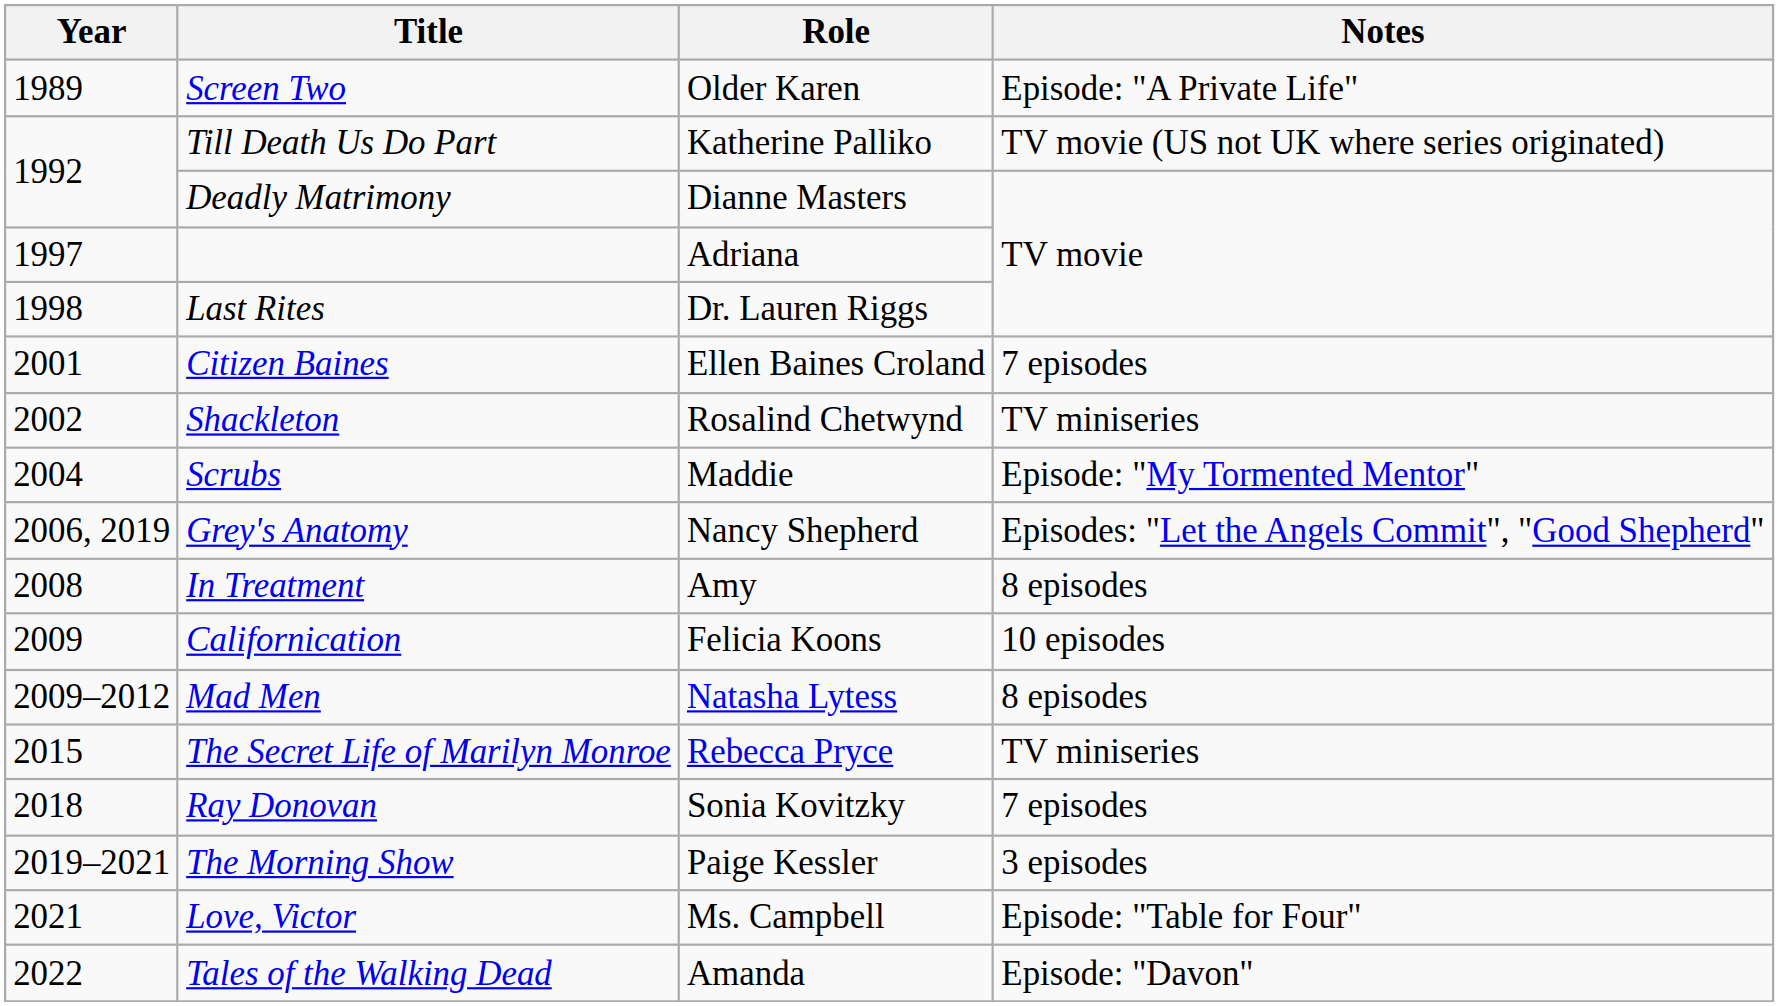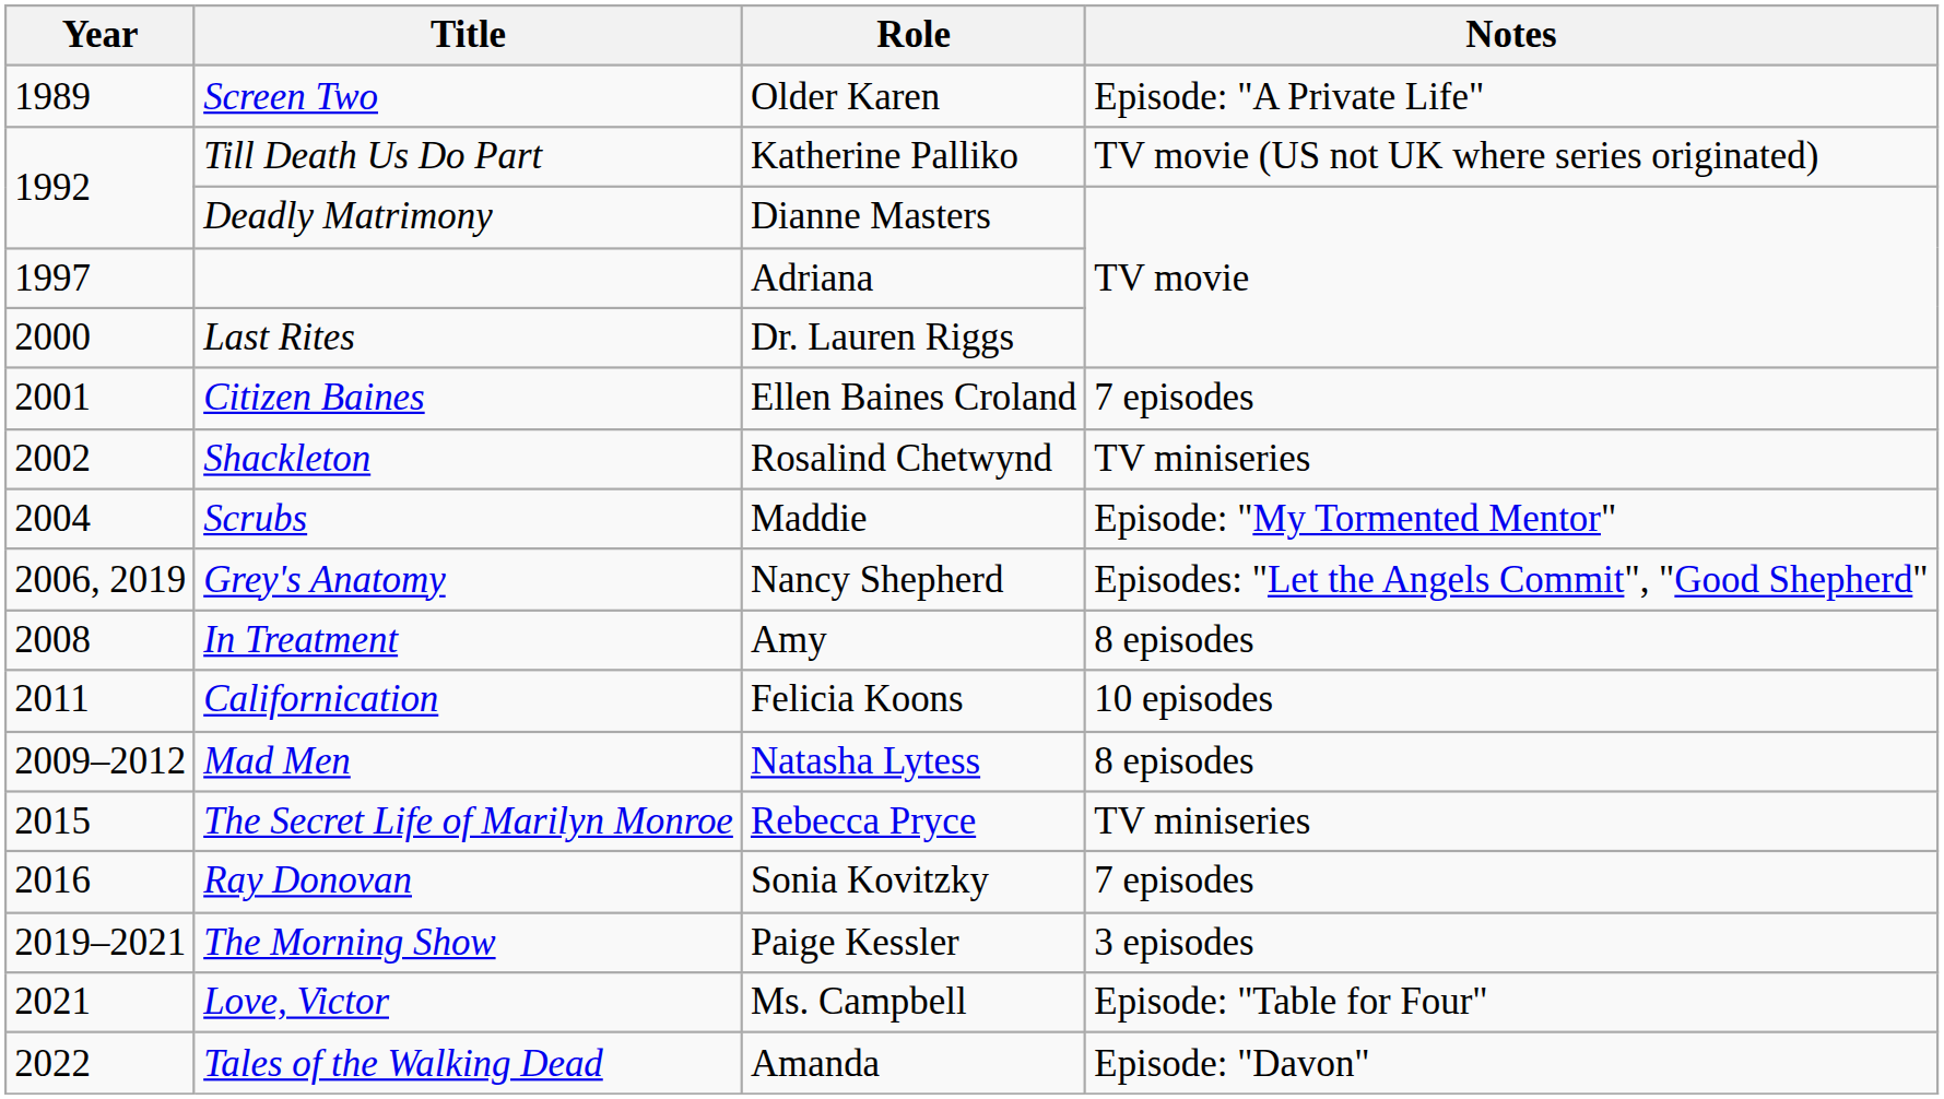 <table class="wikitable sortable">
 <tr>
 <th>Year</th>
 <th>Title</th>
 <th>Role</th>
 <th class="unsortable">Notes</th>
 </tr>
 <tr>
 <td>1989</td>
 <td><em><a href='#'>Screen Two</a></em></td>
 <td>Older Karen</td>
 <td>Episode: "A Private Life"</td>
 </tr>
 <tr>
 <td rowspan="2">1992</td>
 <td><em>Till Death Us Do Part</em></td>
 <td>Katherine Palliko</td>
 <td>TV movie (US not UK where series originated)</td>
 </tr>
 <tr>
 <td><em>Deadly Matrimony</em></td>
 <td>Dianne Masters</td>
 <td rowspan="3">TV movie</td>
 </tr>
 <tr>
 <td>1997</td>
 <td><em></em></td>
 <td>Adriana</td>
 </tr>
 <tr>
-<td>1998</td>
+<td>2000</td>
 <td><em>Last Rites</em></td>
 <td>Dr. Lauren Riggs</td>
 </tr>
 <tr>
 <td>2001</td>
 <td><em><a href='#'>Citizen Baines</a></em></td>
 <td>Ellen Baines Croland</td>
 <td>7 episodes</td>
 </tr>
 <tr>
 <td>2002</td>
 <td><em><a href='#'>Shackleton</a></em></td>
 <td>Rosalind Chetwynd</td>
 <td>TV miniseries</td>
 </tr>
 <tr>
 <td>2004</td>
 <td><em><a href='#'>Scrubs</a></em></td>
 <td>Maddie</td>
 <td>Episode: "<a href='#'>My Tormented Mentor</a>"</td>
 </tr>
 <tr>
 <td>2006, 2019</td>
 <td><em><a href='#'>Grey's Anatomy</a></em></td>
 <td>Nancy Shepherd</td>
 <td>Episodes: "<a href='#'>Let the Angels Commit</a>", "<a href='#'>Good Shepherd</a>"</td>
 </tr>
 <tr>
 <td>2008</td>
 <td><em><a href='#'>In Treatment</a></em></td>
 <td>Amy</td>
 <td>8 episodes</td>
 </tr>
 <tr>
-<td>2009</td>
+<td>2011</td>
 <td><em><a href='#'>Californication</a></em></td>
 <td>Felicia Koons</td>
 <td>10 episodes</td>
 </tr>
 <tr>
 <td>2009–2012</td>
 <td><em><a href='#'>Mad Men</a></em></td>
 <td><a href='#'>Natasha Lytess</a></td>
 <td>8 episodes</td>
 </tr>
 <tr>
 <td>2015</td>
 <td><em><a href='#'>The Secret Life of Marilyn Monroe</a></em></td>
 <td><a href='#'>Rebecca Pryce</a></td>
 <td>TV miniseries</td>
 </tr>
 <tr>
-<td>2018</td>
+<td>2016</td>
 <td><em><a href='#'>Ray Donovan</a></em></td>
 <td>Sonia Kovitzky</td>
 <td>7 episodes</td>
 </tr>
 <tr>
 <td>2019–2021</td>
 <td><em><a href='#'>The Morning Show</a></em></td>
 <td>Paige Kessler</td>
 <td>3 episodes</td>
 </tr>
 <tr>
 <td>2021</td>
 <td><em><a href='#'>Love, Victor</a></em></td>
 <td>Ms. Campbell</td>
 <td>Episode: "Table for Four"</td>
 </tr>
 <tr>
 <td>2022</td>
 <td><em><a href='#'>Tales of the Walking Dead</a></em></td>
 <td>Amanda</td>
 <td>Episode: "Davon"</td>
 </tr>
 </table>
